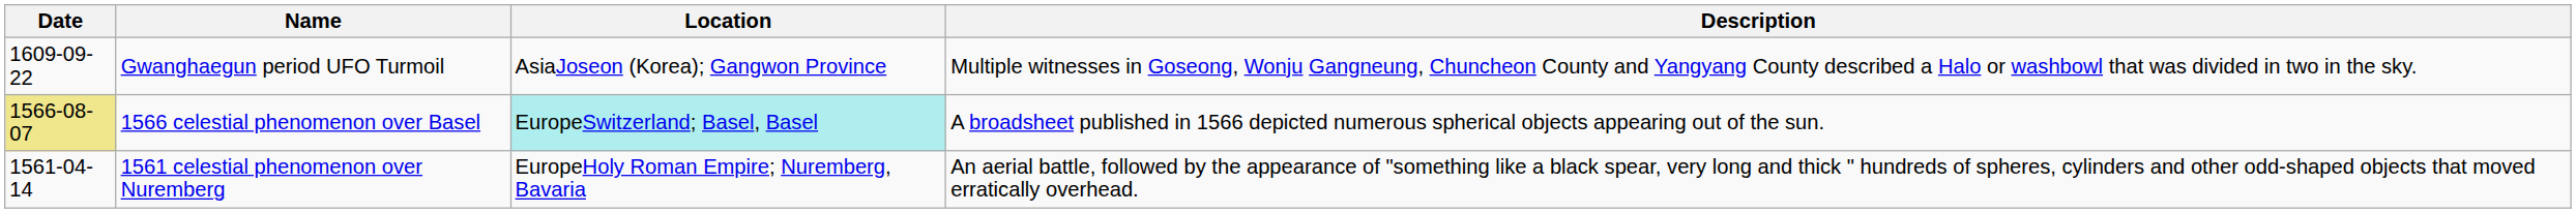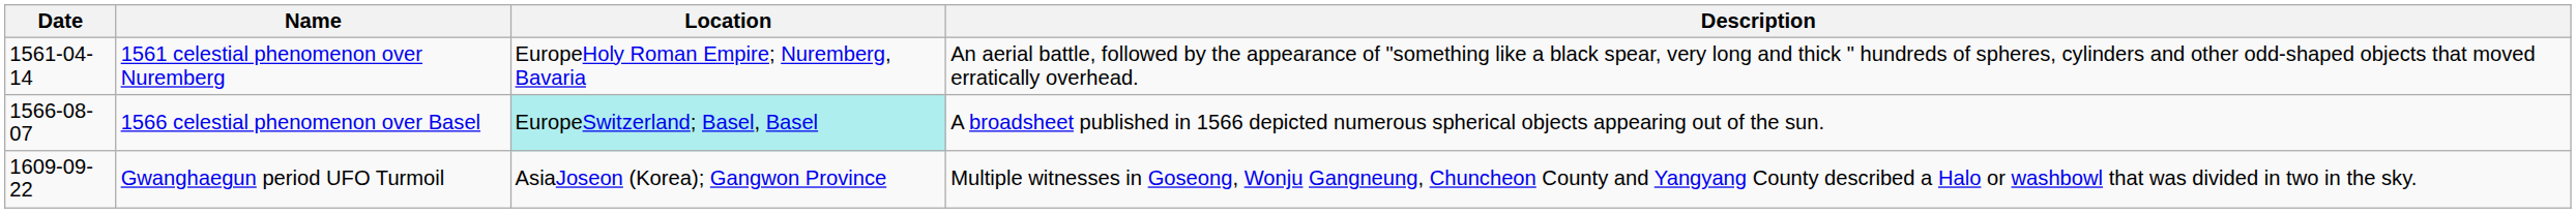 <table class="wikitable sortable mw-datatable sticky-header sort-under-center">
 <tr>
 <th>Date</th>
 <th>Name</th>
 <th>Location</th>
 <th>Description</th>
 </tr>
 <tr>
+<td>1561-<wbr>04-14</td>
+<td><a href='#'>1561 celestial phenomenon over Nuremberg</a></td>
+<td><span>Europe</span><a href='#'>Holy Roman Empire</a>; <a href='#'>Nuremberg</a>, <a href='#'>Bavaria</a></td>
+<td> An aerial battle, followed by the appearance of "something like a black spear, very long and thick "    hundreds of spheres, cylinders and other odd-shaped objects that moved erratically overhead.</td>
+</tr>
+<tr>
+<td>1566-<wbr>08-07</td>
+<td><a href='#'>1566 celestial phenomenon over Basel</a></td>
+<td style="background: paleturquoise;"><span>Europe</span><a href='#'>Switzerland</a>; <a href='#'>Basel</a>, <a href='#'>Basel</a></td>
+<td>A <a href='#'>broadsheet</a> published in 1566 depicted numerous spherical objects appearing out of the sun. </td>
+</tr>
+<tr>
 <td>1609-<wbr>09-22</td>
 <td><a href='#'>Gwanghaegun</a> period UFO Turmoil</td>
 <td><span>Asia</span><a href='#'>Joseon</a> (Korea); <a href='#'>Gangwon Province</a></td>
 <td>Multiple witnesses in <a href='#'>Goseong</a>, <a href='#'>Wonju</a> <a href='#'>Gangneung</a>, <a href='#'>Chuncheon</a> County  and <a href='#'>Yangyang</a> County described a <a href='#'>Halo</a> or <a href='#'>washbowl</a> that was divided in two in the sky.</td>
 </tr>
-<tr>
-<td style="background: khaki;">1566-<wbr>08-07</td>
-<td><a href='#'>1566 celestial phenomenon over Basel</a></td>
-<td style="background: paleturquoise;"><span>Europe</span><a href='#'>Switzerland</a>; <a href='#'>Basel</a>, <a href='#'>Basel</a></td>
-<td>A <a href='#'>broadsheet</a> published in 1566 depicted numerous spherical objects appearing out of the sun. </td>
-</tr>
-<tr>
-<td>1561-<wbr>04-14</td>
-<td><a href='#'>1561 celestial phenomenon over Nuremberg</a></td>
-<td><span>Europe</span><a href='#'>Holy Roman Empire</a>; <a href='#'>Nuremberg</a>, <a href='#'>Bavaria</a></td>
-<td> An aerial battle, followed by the appearance of "something like a black spear, very long and thick "    hundreds of spheres, cylinders and other odd-shaped objects that moved erratically overhead.</td>
-</tr>
 </table>
